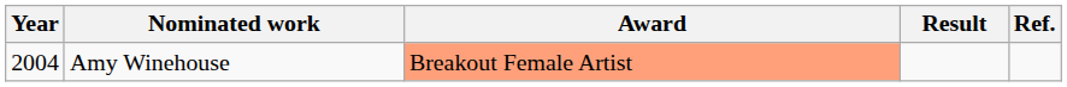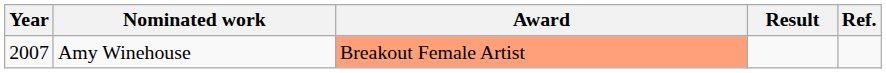 <table class="wikitable">
 <tr>
 <th>Year</th>
 <th width="220">Nominated work</th>
 <th width="325">Award</th>
 <th width="65">Result</th>
 <th>Ref.</th>
 </tr>
 <tr>
-<td align="center">2004</td>
+<td align="center">2007</td>
 <td>Amy Winehouse</td>
 <td style="background: lightsalmon;">Breakout Female Artist</td>
 <td></td>
 <td align="center"></td>
 </tr>
 </table>
